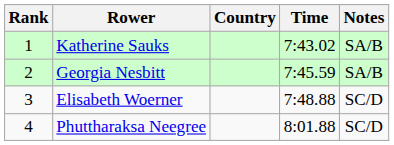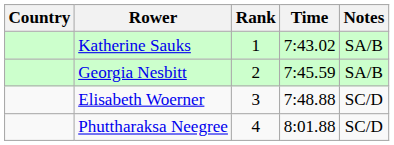 <table class="wikitable" style="text-align:center">
 <tr>
+<th>Country</th>
+<th>Rower</th>
 <th>Rank</th>
-<th>Rower</th>
-<th>Country</th>
 <th>Time</th>
 <th>Notes</th>
 </tr>
 <tr bgcolor=ccffcc>
+<td align="left"></td>
+<td align="left"><a href='#'>Katherine Sauks</a></td>
 <td>1</td>
-<td align="left"><a href='#'>Katherine Sauks</a></td>
-<td align="left"></td>
 <td>7:43.02</td>
 <td>SA/B</td>
 </tr>
 <tr bgcolor=ccffcc>
+<td align="left"></td>
+<td align="left"><a href='#'>Georgia Nesbitt</a></td>
 <td>2</td>
-<td align="left"><a href='#'>Georgia Nesbitt</a></td>
-<td align="left"></td>
 <td>7:45.59</td>
 <td>SA/B</td>
 </tr>
 <tr>
+<td align="left"></td>
+<td align="left"><a href='#'>Elisabeth Woerner</a></td>
 <td>3</td>
-<td align="left"><a href='#'>Elisabeth Woerner</a></td>
-<td align="left"></td>
 <td>7:48.88</td>
 <td>SC/D</td>
 </tr>
 <tr>
+<td align="left"></td>
+<td align="left"><a href='#'>Phuttharaksa Neegree</a></td>
 <td>4</td>
-<td align="left"><a href='#'>Phuttharaksa Neegree</a></td>
-<td align="left"></td>
 <td>8:01.88</td>
 <td>SC/D</td>
 </tr>
 </table>
